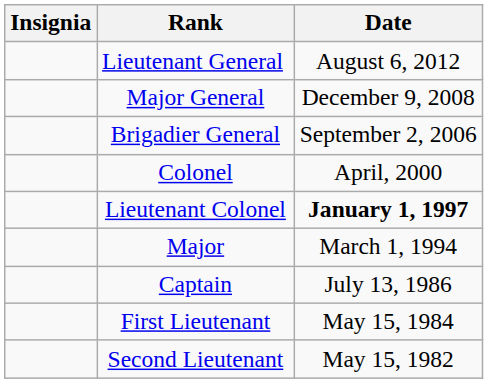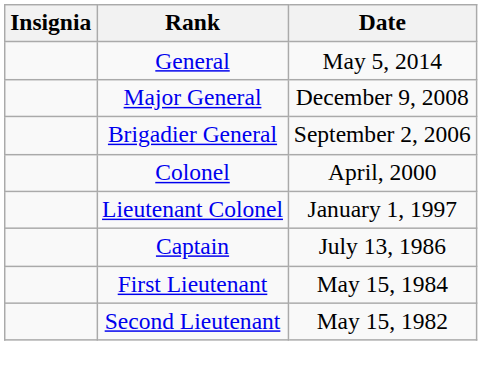 <table class="wikitable">
 <tr>
 <th>Insignia</th>
 <th>Rank</th>
 <th>Date</th>
 </tr>
 <tr style="text-align:center;">
 <td></td>
-<td><a href='#'>Lieutenant General</a> </td>
-<td>August 6, 2012</td>
+<td><a href='#'>General</a></td>
+<td>May 5, 2014</td>
 </tr>
 <tr style="text-align:center;">
 <td></td>
 <td><a href='#'>Major General</a></td>
 <td>December 9, 2008</td>
 </tr>
 <tr style="text-align:center;">
 <td></td>
 <td><a href='#'>Brigadier General</a></td>
 <td>September 2, 2006</td>
 </tr>
 <tr style="text-align:center;">
 <td></td>
 <td><a href='#'>Colonel</a></td>
 <td>April, 2000</td>
 </tr>
 <tr style="text-align:center;">
 <td></td>
 <td><a href='#'>Lieutenant Colonel</a></td>
-<td><strong>January 1, 1997</strong></td>
-</tr>
-<tr style="text-align:center;">
-<td></td>
-<td><a href='#'>Major</a></td>
-<td>March 1, 1994</td>
+<td>January 1, 1997</td>
 </tr>
 <tr style="text-align:center;">
 <td></td>
 <td><a href='#'>Captain</a></td>
 <td>July 13, 1986</td>
 </tr>
 <tr style="text-align:center;">
 <td></td>
 <td><a href='#'>First Lieutenant</a></td>
 <td>May 15, 1984</td>
 </tr>
 <tr style="text-align:center;">
 <td></td>
 <td><a href='#'>Second Lieutenant</a></td>
 <td>May 15, 1982</td>
 </tr>
 </table>
